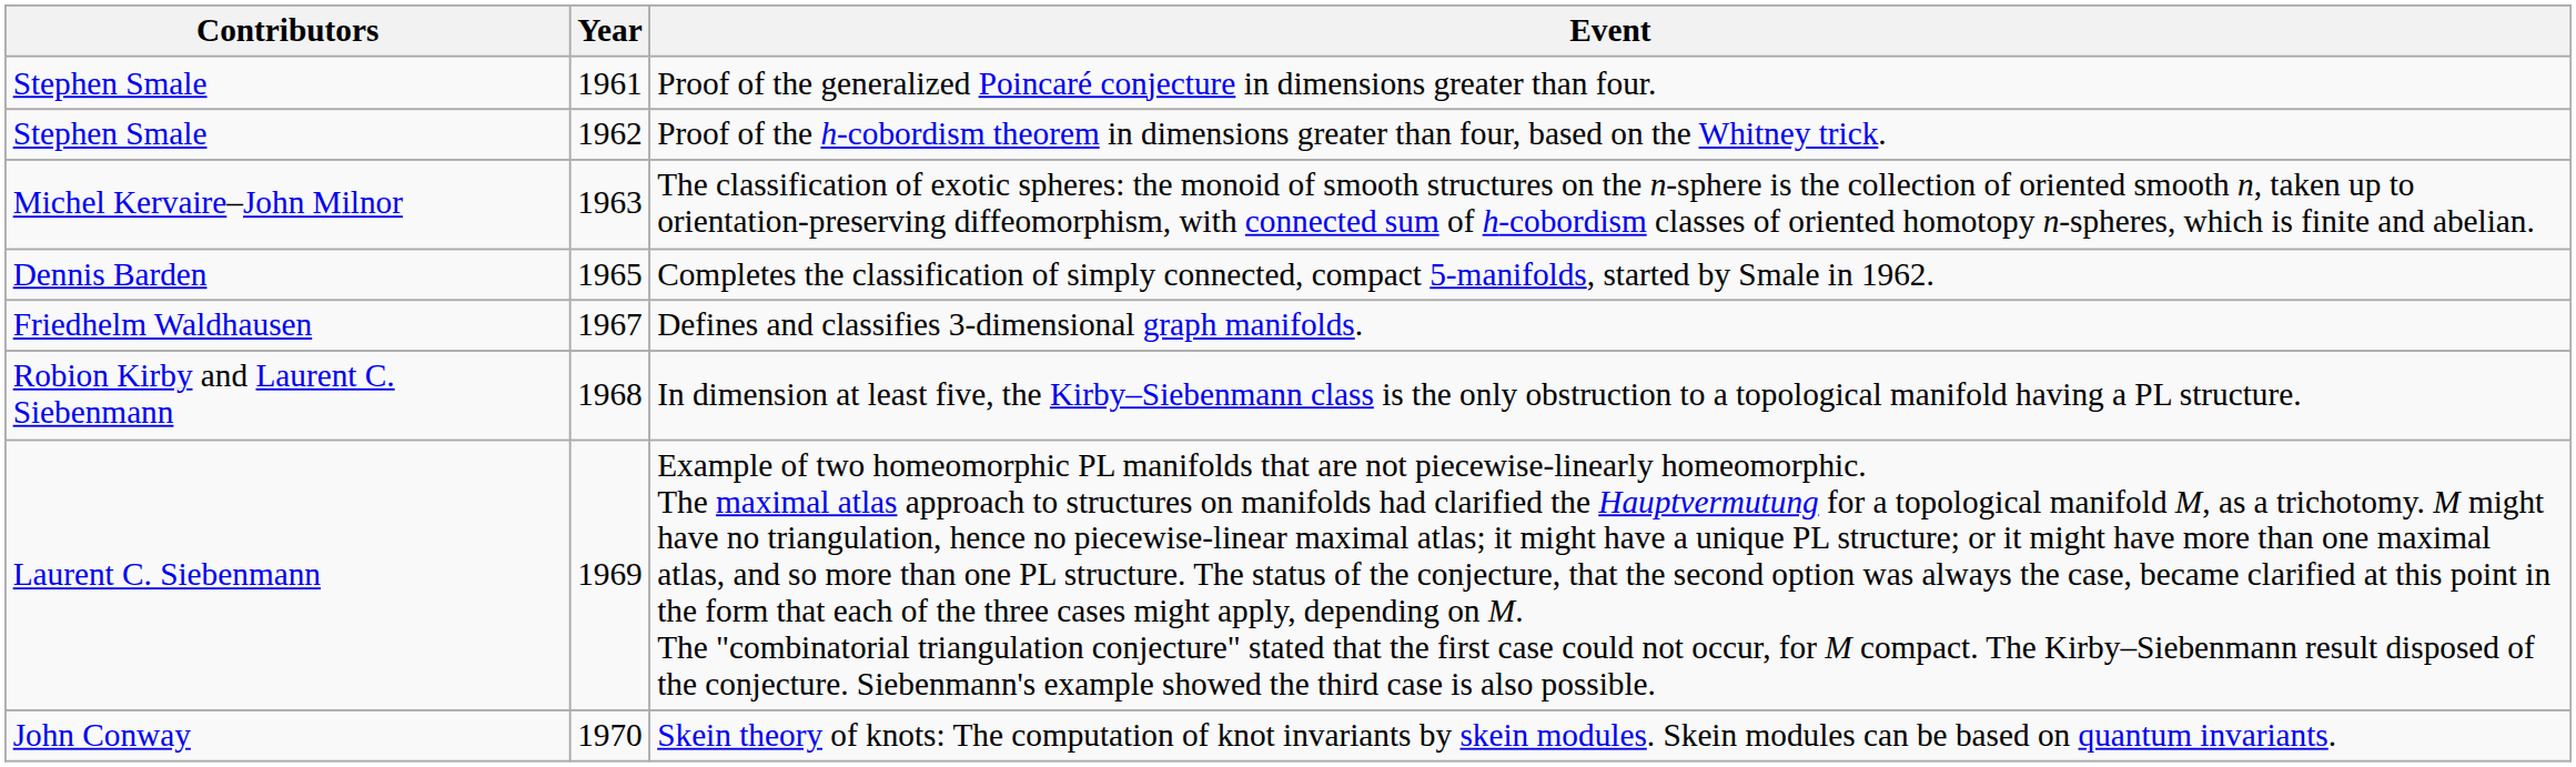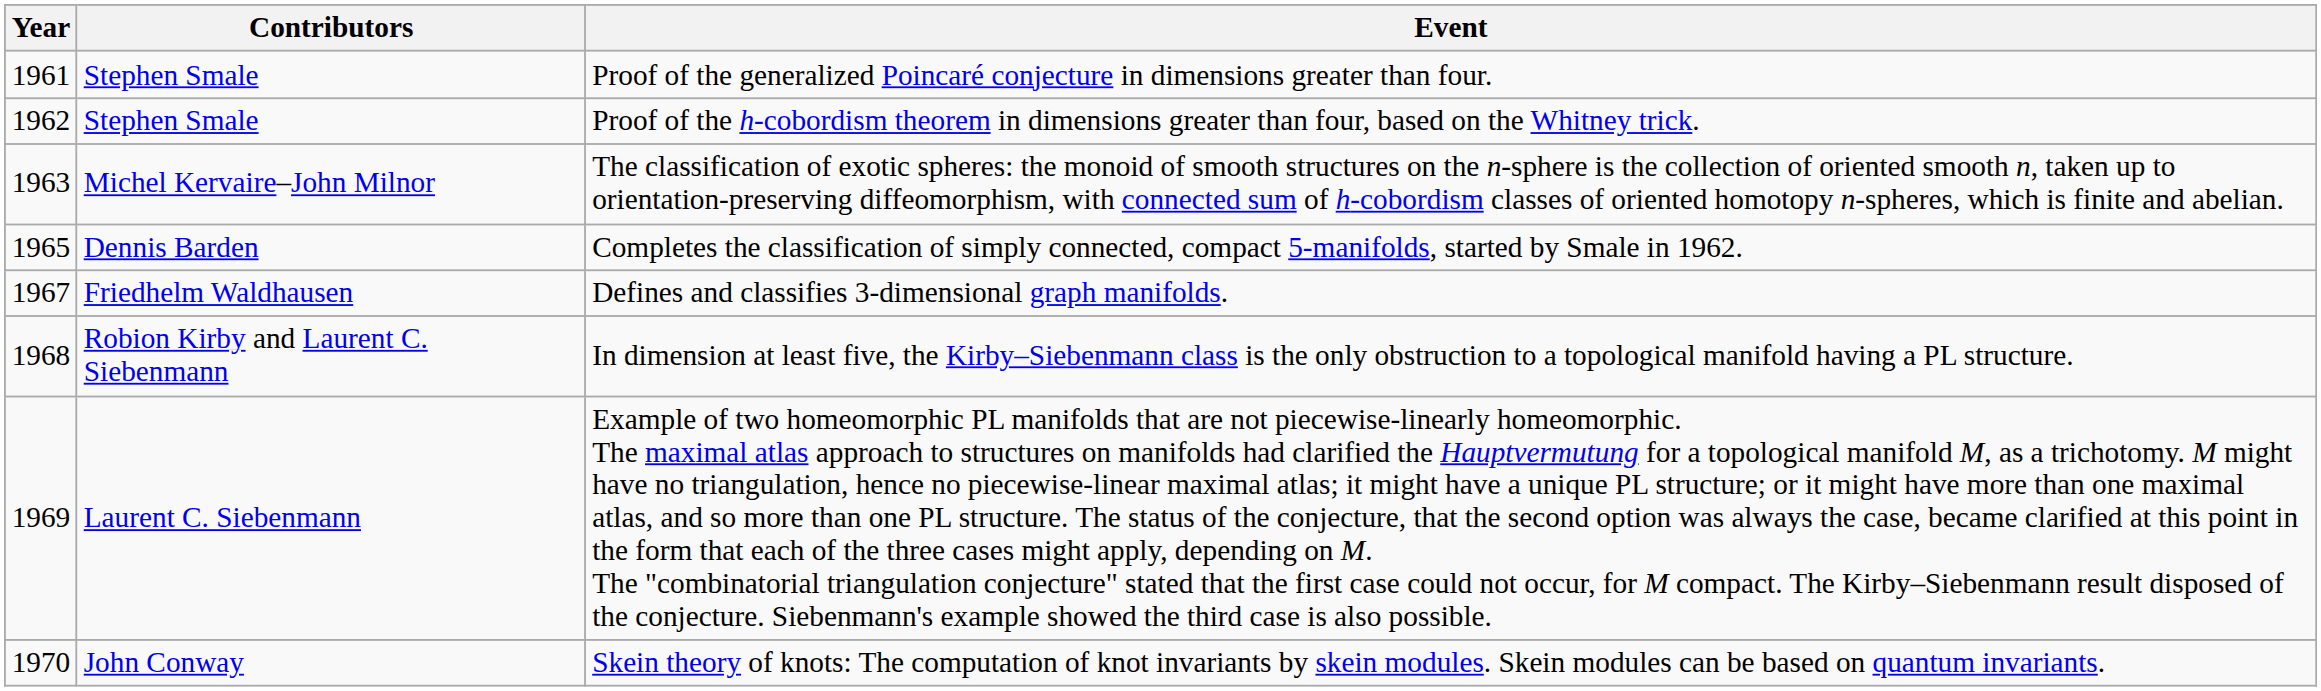 <table class="wikitable sortable" width="100%">
 <tr>
+<th>Year</th>
 <th style="width:22%">Contributors</th>
-<th>Year</th>
 <th>Event</th>
 </tr>
 <tr>
+<td>1961</td>
 <td><a href='#'>Stephen Smale</a></td>
-<td>1961</td>
 <td>Proof of the generalized <a href='#'>Poincaré conjecture</a> in dimensions greater than four.</td>
 </tr>
 <tr>
+<td>1962</td>
 <td><a href='#'>Stephen Smale</a></td>
-<td>1962</td>
 <td>Proof of the <a href='#'><em>h</em>-cobordism theorem</a> in dimensions greater than four, based on the <a href='#'>Whitney trick</a>.</td>
 </tr>
 <tr>
+<td>1963</td>
 <td><a href='#'>Michel Kervaire</a>–<a href='#'>John Milnor</a></td>
-<td>1963</td>
 <td>The classification of exotic spheres: the monoid of smooth structures on the <em>n</em>-sphere is the collection of oriented smooth <em>n</em>, taken up to orientation-preserving diffeomorphism, with <a href='#'>connected sum</a> of <a href='#'><em>h</em>-cobordism</a> classes of oriented homotopy <em>n</em>-spheres, which is finite and abelian.</td>
 </tr>
 <tr>
+<td>1965</td>
 <td><a href='#'>Dennis Barden</a></td>
-<td>1965</td>
 <td>Completes the classification of simply connected, compact <a href='#'>5-manifolds</a>, started by Smale in 1962.</td>
 </tr>
 <tr>
+<td>1967</td>
 <td><a href='#'>Friedhelm Waldhausen</a></td>
-<td>1967</td>
 <td>Defines and classifies 3-dimensional <a href='#'>graph manifolds</a>.</td>
 </tr>
 <tr>
+<td>1968</td>
 <td><a href='#'>Robion Kirby</a> and <a href='#'>Laurent C. Siebenmann</a></td>
-<td>1968</td>
 <td>In dimension at least five, the <a href='#'>Kirby–Siebenmann class</a> is the only obstruction to a topological manifold having a PL structure.</td>
 </tr>
 <tr>
+<td>1969</td>
 <td><a href='#'>Laurent C. Siebenmann</a></td>
-<td>1969</td>
 <td>Example of two homeomorphic PL manifolds that are not piecewise-linearly homeomorphic.<br>The <a href='#'>maximal atlas</a> approach to structures on manifolds had clarified the <em><a href='#'>Hauptvermutung</a></em> for a topological manifold <em>M</em>, as a trichotomy. <em>M</em> might have no triangulation, hence no piecewise-linear maximal atlas; it might have a unique PL structure; or it might have more than one maximal atlas, and so more than one PL structure. The status of the conjecture, that the second option was always the case, became clarified at this point in the form that each of the three cases might apply, depending on <em>M</em>.<br>The "combinatorial triangulation conjecture" stated that the first case could not occur, for <em>M</em> compact. The Kirby–Siebenmann result disposed of the conjecture. Siebenmann's example showed the third case is also possible.</td>
 </tr>
 <tr>
+<td>1970</td>
 <td><a href='#'>John Conway</a></td>
-<td>1970</td>
 <td><a href='#'>Skein theory</a> of knots: The computation of knot invariants by <a href='#'>skein modules</a>. Skein modules can be based on <a href='#'>quantum invariants</a>.</td>
 </tr>
 </table>
